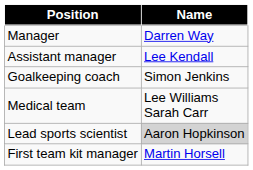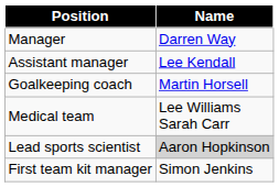 <table class="wikitable">
 <tr>
 <th style="background-color:#000000; color:white; border:1px solid white;" scope="col">Position</th>
 <th style="background-color:#000000; color:white; border:1px solid white;"scope="col">Name</th>
 </tr>
 <tr>
 <td>Manager</td>
 <td><a href='#'>Darren Way</a></td>
 </tr>
 <tr>
 <td>Assistant manager</td>
 <td><a href='#'>Lee Kendall</a></td>
 </tr>
 <tr>
 <td>Goalkeeping coach</td>
-<td>Simon Jenkins</td>
+<td><a href='#'>Martin Horsell</a></td>
 </tr>
 <tr>
 <td>Medical team</td>
 <td>Lee Williams<br> Sarah Carr</td>
 </tr>
 <tr>
 <td>Lead sports scientist</td>
 <td style="background: lightgrey;">Aaron Hopkinson</td>
 </tr>
 <tr>
 <td>First team kit manager</td>
-<td><a href='#'>Martin Horsell</a></td>
+<td>Simon Jenkins</td>
 </tr>
 </table>
